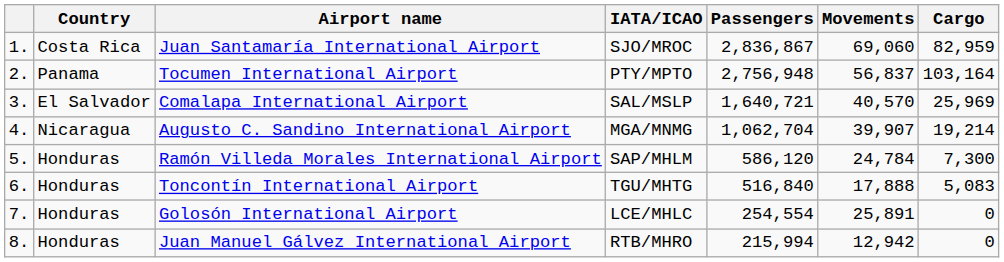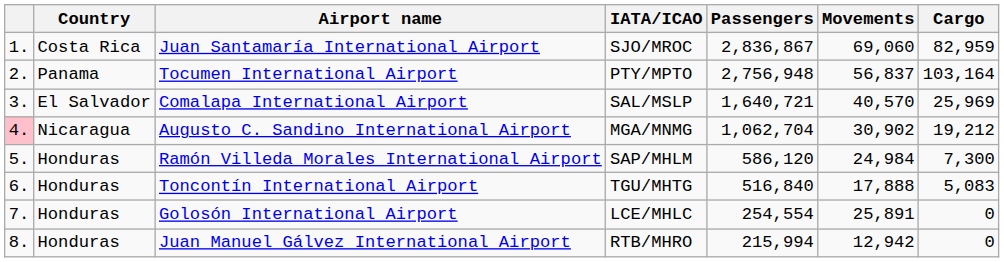 <table class="wikitable sortable">
 <tr>
 <th></th>
 <th>Country</th>
 <th>Airport name</th>
 <th>IATA/ICAO</th>
 <th>Passengers</th>
 <th>Movements</th>
 <th>Cargo</th>
 </tr>
 <tr>
 <td>1.</td>
 <td>Costa Rica</td>
 <td><a href='#'>Juan Santamaría International Airport</a></td>
 <td>SJO/MROC</td>
 <td align=right>2,836,867</td>
 <td align=right>69,060</td>
 <td align=right>82,959</td>
 </tr>
 <tr>
 <td>2.</td>
 <td>Panama</td>
 <td><a href='#'>Tocumen International Airport</a></td>
 <td>PTY/MPTO</td>
 <td align=right>2,756,948</td>
 <td align=right>56,837</td>
 <td align=right>103,164</td>
 </tr>
 <tr>
 <td>3.</td>
 <td>El Salvador</td>
 <td><a href='#'>Comalapa International Airport</a></td>
 <td>SAL/MSLP</td>
 <td align=right>1,640,721</td>
 <td align=right>40,570</td>
 <td align=right>25,969</td>
 </tr>
 <tr>
-<td>4.</td>
+<td style="background: pink;">4.</td>
 <td>Nicaragua</td>
 <td><a href='#'>Augusto C. Sandino International Airport</a></td>
 <td>MGA/MNMG</td>
 <td align=right>1,062,704</td>
-<td align=right>39,907</td>
-<td align=right>19,214</td>
+<td align=right>30,902</td>
+<td align=right>19,212</td>
 </tr>
 <tr>
 <td>5.</td>
 <td>Honduras</td>
 <td><a href='#'>Ramón Villeda Morales International Airport</a></td>
 <td>SAP/MHLM</td>
 <td align=right>586,120</td>
-<td align=right>24,784</td>
+<td align=right>24,984</td>
 <td align=right>7,300</td>
 </tr>
 <tr>
 <td>6.</td>
 <td>Honduras</td>
 <td><a href='#'>Toncontín International Airport</a></td>
 <td>TGU/MHTG</td>
 <td align=right>516,840</td>
 <td align=right>17,888</td>
 <td align=right>5,083</td>
 </tr>
 <tr>
 <td>7.</td>
 <td>Honduras</td>
 <td><a href='#'>Golosón International Airport</a></td>
 <td>LCE/MHLC</td>
 <td align=right>254,554</td>
 <td align=right>25,891</td>
 <td align=right>0</td>
 </tr>
 <tr>
 <td>8.</td>
 <td>Honduras</td>
 <td><a href='#'>Juan Manuel Gálvez International Airport</a></td>
 <td>RTB/MHRO</td>
 <td align=right>215,994</td>
 <td align=right>12,942</td>
 <td align=right>0</td>
 </tr>
 </table>
